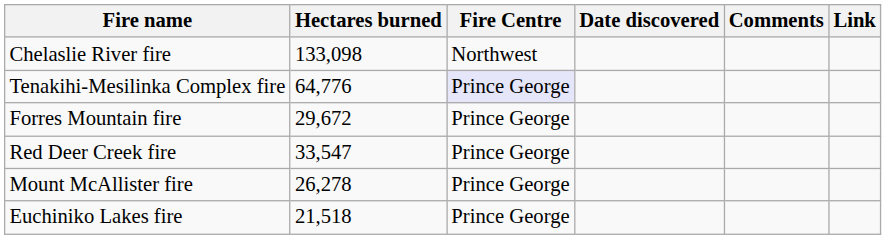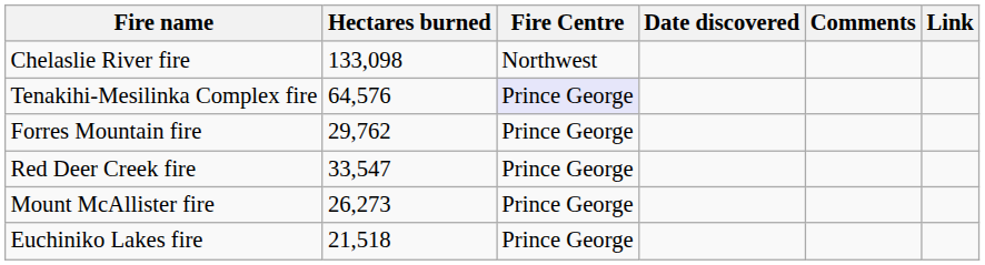 <table class="wikitable sortable">
 <tr>
 <th>Fire name</th>
 <th>Hectares burned</th>
 <th>Fire Centre</th>
 <th>Date discovered</th>
 <th>Comments</th>
 <th>Link</th>
 </tr>
 <tr>
 <td>Chelaslie River fire</td>
 <td>133,098</td>
 <td>Northwest</td>
 <td></td>
 <td></td>
 <td></td>
 </tr>
 <tr>
 <td>Tenakihi-Mesilinka Complex fire</td>
-<td>64,776</td>
+<td>64,576</td>
 <td style="background: lavender;">Prince George</td>
 <td></td>
 <td></td>
 <td></td>
 </tr>
 <tr>
 <td>Forres Mountain fire</td>
-<td>29,672</td>
+<td>29,762</td>
 <td>Prince George</td>
 <td></td>
 <td></td>
 <td></td>
 </tr>
 <tr>
 <td>Red Deer Creek fire</td>
 <td>33,547</td>
 <td>Prince George</td>
 <td></td>
 <td></td>
 <td></td>
 </tr>
 <tr>
 <td>Mount McAllister fire</td>
-<td>26,278</td>
+<td>26,273</td>
 <td>Prince George</td>
 <td></td>
 <td></td>
 <td></td>
 </tr>
 <tr>
 <td>Euchiniko Lakes fire</td>
 <td>21,518</td>
 <td>Prince George</td>
 <td></td>
 <td></td>
 </tr>
 </table>
